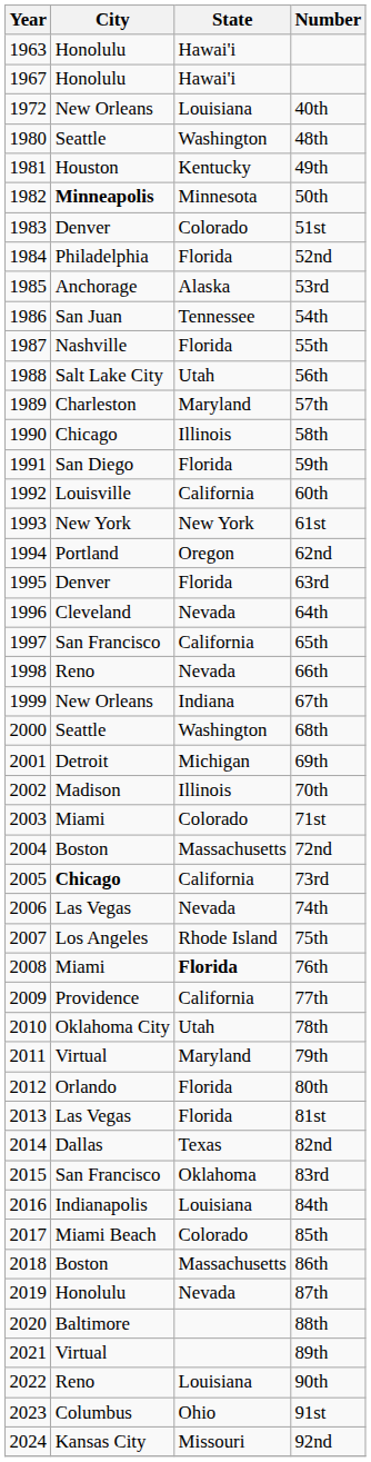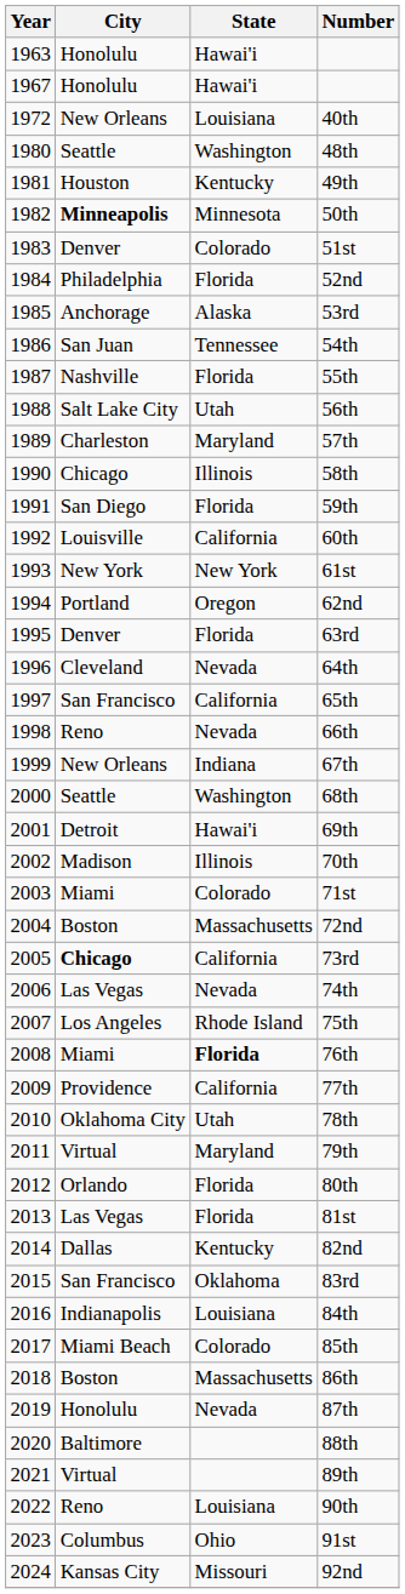 <table class="wikitable sortable">
 <tr>
 <th>Year</th>
 <th>City</th>
 <th>State</th>
 <th>Number</th>
 </tr>
 <tr>
 <td>1963</td>
 <td>Honolulu</td>
 <td>Hawai'i</td>
 <td></td>
 </tr>
 <tr>
 <td>1967</td>
 <td>Honolulu</td>
 <td>Hawai'i</td>
 <td></td>
 </tr>
 <tr>
 <td>1972</td>
 <td>New Orleans</td>
 <td>Louisiana</td>
 <td>40th</td>
 </tr>
 <tr>
 <td>1980</td>
 <td>Seattle</td>
 <td>Washington</td>
 <td>48th</td>
 </tr>
 <tr>
 <td>1981</td>
 <td>Houston</td>
 <td>Kentucky</td>
 <td>49th</td>
 </tr>
 <tr>
 <td>1982</td>
 <td><strong>Minneapolis</strong></td>
 <td>Minnesota</td>
 <td>50th</td>
 </tr>
 <tr>
 <td>1983</td>
 <td>Denver</td>
 <td>Colorado</td>
 <td>51st</td>
 </tr>
 <tr>
 <td>1984</td>
 <td>Philadelphia</td>
 <td>Florida</td>
 <td>52nd</td>
 </tr>
 <tr>
 <td>1985</td>
 <td>Anchorage</td>
 <td>Alaska</td>
 <td>53rd</td>
 </tr>
 <tr>
 <td>1986</td>
 <td>San Juan</td>
 <td>Tennessee</td>
 <td>54th</td>
 </tr>
 <tr>
 <td>1987</td>
 <td>Nashville</td>
 <td>Florida</td>
 <td>55th</td>
 </tr>
 <tr>
 <td>1988</td>
 <td>Salt Lake City</td>
 <td>Utah</td>
 <td>56th</td>
 </tr>
 <tr>
 <td>1989</td>
 <td>Charleston</td>
 <td>Maryland</td>
 <td>57th</td>
 </tr>
 <tr>
 <td>1990</td>
 <td>Chicago</td>
 <td>Illinois</td>
 <td>58th</td>
 </tr>
 <tr>
 <td>1991</td>
 <td>San Diego</td>
 <td>Florida</td>
 <td>59th</td>
 </tr>
 <tr>
 <td>1992</td>
 <td>Louisville</td>
 <td>California</td>
 <td>60th</td>
 </tr>
 <tr>
 <td>1993</td>
 <td>New York</td>
 <td>New York</td>
 <td>61st</td>
 </tr>
 <tr>
 <td>1994</td>
 <td>Portland</td>
 <td>Oregon</td>
 <td>62nd</td>
 </tr>
 <tr>
 <td>1995</td>
 <td>Denver</td>
 <td>Florida</td>
 <td>63rd</td>
 </tr>
 <tr>
 <td>1996</td>
 <td>Cleveland</td>
 <td>Nevada</td>
 <td>64th</td>
 </tr>
 <tr>
 <td>1997</td>
 <td>San Francisco</td>
 <td>California</td>
 <td>65th</td>
 </tr>
 <tr>
 <td>1998</td>
 <td>Reno</td>
 <td>Nevada</td>
 <td>66th</td>
 </tr>
 <tr>
 <td>1999</td>
 <td>New Orleans</td>
 <td>Indiana</td>
 <td>67th</td>
 </tr>
 <tr>
 <td>2000</td>
 <td>Seattle</td>
 <td>Washington</td>
 <td>68th</td>
 </tr>
 <tr>
 <td>2001</td>
 <td>Detroit</td>
-<td>Michigan</td>
+<td>Hawai'i</td>
 <td>69th</td>
 </tr>
 <tr>
 <td>2002</td>
 <td>Madison</td>
 <td>Illinois</td>
 <td>70th</td>
 </tr>
 <tr>
 <td>2003</td>
 <td>Miami</td>
 <td>Colorado</td>
 <td>71st</td>
 </tr>
 <tr>
 <td>2004</td>
 <td>Boston</td>
 <td>Massachusetts</td>
 <td>72nd</td>
 </tr>
 <tr>
 <td>2005</td>
 <td><strong>Chicago</strong></td>
 <td>California</td>
 <td>73rd</td>
 </tr>
 <tr>
 <td>2006</td>
 <td>Las Vegas</td>
 <td>Nevada</td>
 <td>74th</td>
 </tr>
 <tr>
 <td>2007</td>
 <td>Los Angeles</td>
 <td>Rhode Island</td>
 <td>75th</td>
 </tr>
 <tr>
 <td>2008</td>
 <td>Miami</td>
 <td><strong>Florida</strong></td>
 <td>76th</td>
 </tr>
 <tr>
 <td>2009</td>
 <td>Providence</td>
 <td>California</td>
 <td>77th</td>
 </tr>
 <tr>
 <td>2010</td>
 <td>Oklahoma City</td>
 <td>Utah</td>
 <td>78th</td>
 </tr>
 <tr>
 <td>2011</td>
 <td>Virtual</td>
 <td>Maryland</td>
 <td>79th</td>
 </tr>
 <tr>
 <td>2012</td>
 <td>Orlando</td>
 <td>Florida</td>
 <td>80th</td>
 </tr>
 <tr>
 <td>2013</td>
 <td>Las Vegas</td>
 <td>Florida</td>
 <td>81st</td>
 </tr>
 <tr>
 <td>2014</td>
 <td>Dallas</td>
-<td>Texas</td>
+<td>Kentucky</td>
 <td>82nd</td>
 </tr>
 <tr>
 <td>2015</td>
 <td>San Francisco</td>
 <td>Oklahoma</td>
 <td>83rd</td>
 </tr>
 <tr>
 <td>2016</td>
 <td>Indianapolis</td>
 <td>Louisiana</td>
 <td>84th</td>
 </tr>
 <tr>
 <td>2017</td>
 <td>Miami Beach</td>
 <td>Colorado</td>
 <td>85th</td>
 </tr>
 <tr>
 <td>2018</td>
 <td>Boston</td>
 <td>Massachusetts</td>
 <td>86th</td>
 </tr>
 <tr>
 <td>2019</td>
 <td>Honolulu</td>
 <td>Nevada</td>
 <td>87th</td>
 </tr>
 <tr>
 <td>2020</td>
 <td>Baltimore</td>
 <td></td>
 <td>88th</td>
 </tr>
 <tr>
 <td>2021</td>
 <td>Virtual</td>
 <td></td>
 <td>89th</td>
 </tr>
 <tr>
 <td>2022</td>
 <td>Reno</td>
 <td>Louisiana</td>
 <td>90th</td>
 </tr>
 <tr>
 <td>2023</td>
 <td>Columbus</td>
 <td>Ohio</td>
 <td>91st</td>
 </tr>
 <tr>
 <td>2024</td>
 <td>Kansas City</td>
 <td>Missouri</td>
 <td>92nd</td>
 </tr>
 <tr>
 </tr>
 </table>
